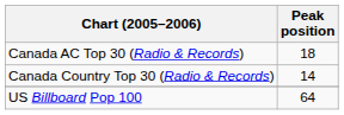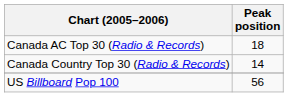 <table class="wikitable sortable">
 <tr>
 <th align="left">Chart (2005–2006)</th>
 <th align="center">Peak<br>position</th>
 </tr>
 <tr>
 <td align="left">Canada AC Top 30 (<em><a href='#'>Radio & Records</a></em>)</td>
 <td align="center">18</td>
 </tr>
 <tr>
 <td align="left">Canada Country Top 30 (<em><a href='#'>Radio & Records</a></em>)</td>
 <td align="center">14</td>
 </tr>
 <tr>
 </tr>
 <tr>
 </tr>
 <tr>
 </tr>
 <tr>
 <td align="left">US <em><a href='#'>Billboard</a></em> <a href='#'>Pop 100</a></td>
-<td align="center">64</td>
+<td align="center">56</td>
 </tr>
 </table>
